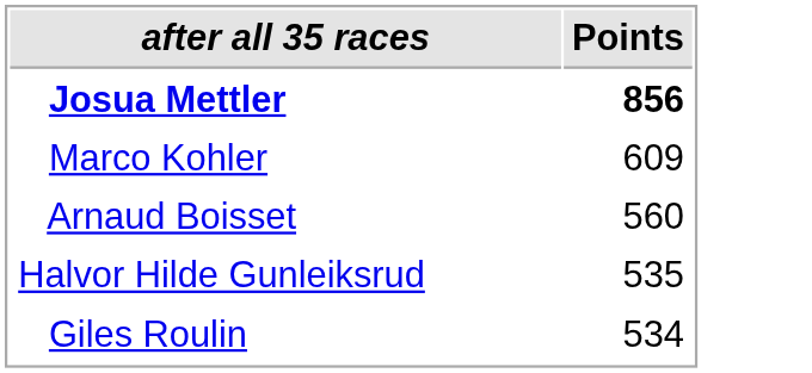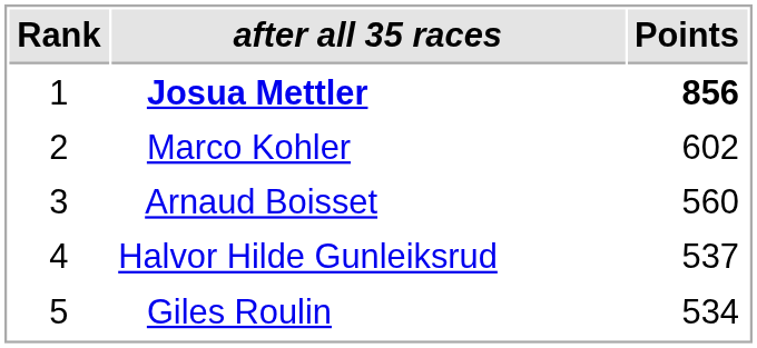 <table cellspacing="1" cellpadding="3" style="border:1px solid #aaa; font-size:86%;">
 <tr style="background:#e4e4e4;">
+<th style="border-bottom:1px solid #aaa; width:10px;">Rank</th>
 <th style="border-bottom:1px solid #aaa; width:200px; white-space:nowrap;"><em>after all 35 races</em></th>
 <th style="border-bottom:1px solid #aaa; width:20px;">Points</th>
 </tr>
 <tr>
+<td style="text-align:center;">1</td>
 <td>   <strong><a href='#'>Josua Mettler</a></strong></td>
 <td align="right"><strong>856</strong></td>
 </tr>
 <tr>
+<td style="text-align:center;">2</td>
 <td>   <a href='#'>Marco Kohler</a></td>
-<td align="right">609</td>
+<td align="right">602</td>
 </tr>
 <tr>
+<td style="text-align:center;">3</td>
 <td>   <a href='#'>Arnaud Boisset</a></td>
 <td align="right">560</td>
 </tr>
 <tr>
+<td style="text-align:center;">4</td>
 <td> <a href='#'>Halvor Hilde Gunleiksrud</a></td>
-<td align="right">535</td>
+<td align="right">537</td>
 </tr>
 <tr>
+<td style="text-align:center;">5</td>
 <td>   <a href='#'>Giles Roulin</a></td>
 <td align="right">534</td>
 </tr>
 </table>
